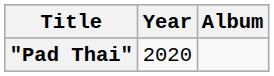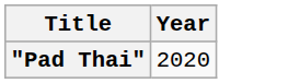 <table class="wikitable plainrowheaders" style="text-align:center">
 <tr>
 <th scope="col">Title</th>
 <th scope="col">Year</th>
-<th scope="col">Album</th>
 </tr>
 <tr>
 <th scope="row">"Pad Thai"<br></th>
 <td>2020</td>
-<td></td>
 </tr>
 </table>
